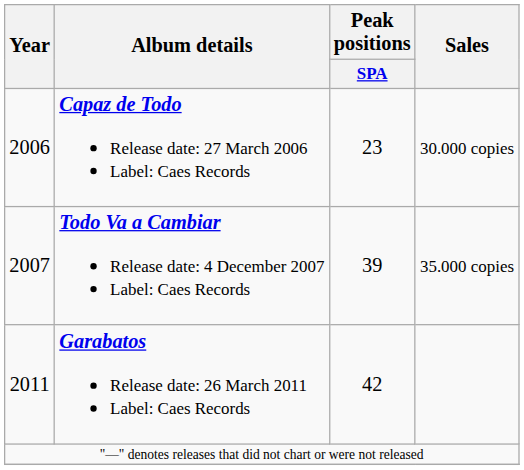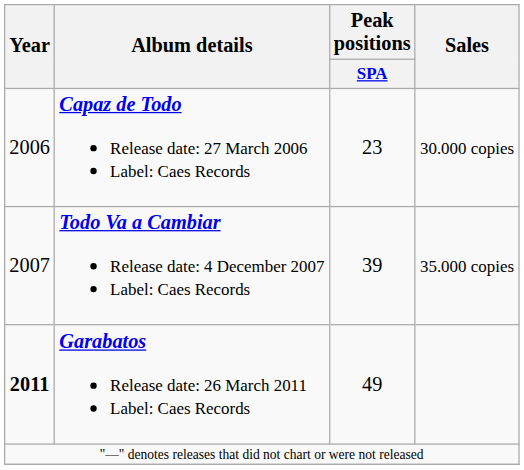 <table class="wikitable" style="text-align:center;">
 <tr>
 <th rowspan="2">Year</th>
 <th rowspan="2">Album details</th>
 <th colspan="1">Peak positions</th>
 <th rowspan="2">Sales</th>
 </tr>
 <tr style="font-size:smaller;">
 <th width="30"><a href='#'>SPA</a><br></th>
 </tr>
 <tr>
 <td>2006</td>
 <td align="left"><strong><em><a href='#'>Capaz de Todo</a></em></strong><br><ul><li><small>Release date: 27 March 2006</small></li><li><small>Label: Caes Records</small></li></ul></td>
 <td>23</td>
 <td align="left"><small>30.000 copies</small></td>
 </tr>
 <tr>
 <td>2007</td>
 <td align="left"><strong><em><a href='#'>Todo Va a Cambiar</a></em></strong><br><ul><li><small>Release date: 4 December 2007</small></li><li><small>Label: Caes Records</small></li></ul></td>
 <td>39</td>
 <td align="left"><small>35.000 copies</small></td>
 </tr>
 <tr>
-<td>2011</td>
+<td><strong>2011</strong></td>
 <td align="left"><strong><em><a href='#'>Garabatos</a></em></strong><br><ul><li><small>Release date: 26 March 2011</small></li><li><small>Label: Caes Records</small></li></ul></td>
-<td>42</td>
+<td>49</td>
 <td align="left"></td>
 </tr>
 <tr>
 <td colspan="10" style="font-size:8pt">"—" denotes releases that did not chart or were not released</td>
 </tr>
 <tr>
 </tr>
 </table>
